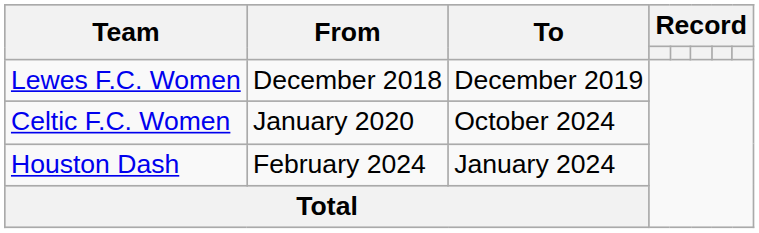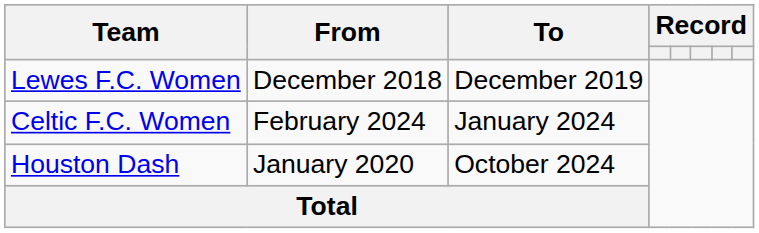 <table class=wikitable style=text-align:center>
 <tr>
 <th rowspan="2">Team</th>
 <th rowspan="2">From</th>
 <th rowspan="2">To</th>
 <th colspan="5">Record</th>
 </tr>
 <tr>
 <th></th>
 <th></th>
 <th></th>
 <th></th>
 <th></th>
 </tr>
 <tr>
 <td align=left><a href='#'>Lewes F.C. Women</a></td>
 <td align=left>December 2018</td>
 <td align=left>December 2019<br></td>
 </tr>
 <tr>
 <td align=left><a href='#'>Celtic F.C. Women</a></td>
-<td align=left>January 2020</td>
-<td align=left>October 2024<br></td>
+<td align=left>February 2024</td>
+<td align=left>January 2024<br></td>
 </tr>
 <tr>
 <td align=left><a href='#'>Houston Dash</a></td>
-<td align=left>February 2024</td>
-<td align=left>January 2024<br></td>
+<td align=left>January 2020</td>
+<td align=left>October 2024<br></td>
 </tr>
 <tr>
 <th colspan="3">Total<br></th>
 </tr>
 </table>
